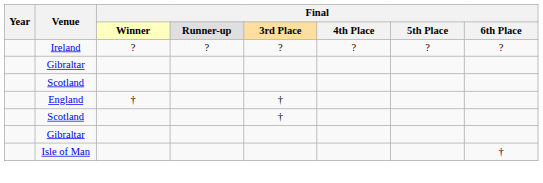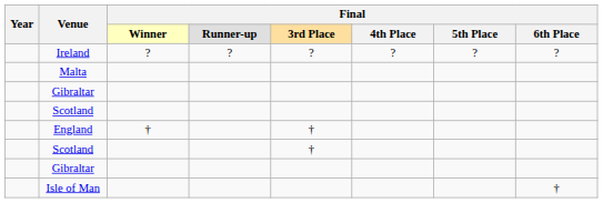 <table class="wikitable" style="font-size: 90%; text-align: center;">
 <tr>
 <th rowspan="2" width="5%">Year</th>
 <th rowspan="2" width="10%">Venue</th>
 <th colspan="6">Final</th>
 </tr>
 <tr>
 <td width="12%" style="text-align:center;background:#ffffbf;"><strong>Winner</strong></td>
 <td width="12%" style="text-align:center; background:#dfdfdf;"><strong>Runner-up</strong></td>
 <td width="12%" style="text-align:center; background:#ffdf9f;"><strong>3rd Place</strong></td>
 <th width="12%">4th Place</th>
 <th width="12%">5th Place</th>
 <th width="12%">6th Place</th>
 </tr>
 <tr>
 <td></td>
 <td><a href='#'>Ireland</a></td>
 <td>?</td>
 <td>?</td>
 <td>?</td>
 <td>?</td>
 <td>?</td>
 <td>?</td>
+</tr>
+<tr>
+<td></td>
+<td><a href='#'>Malta</a></td>
+<td></td>
+<td></td>
+<td></td>
+<td></td>
+<td></td>
+<td></td>
 </tr>
 <tr>
 <td></td>
 <td><a href='#'>Gibraltar</a></td>
 <td></td>
 <td></td>
 <td></td>
 <td></td>
 <td></td>
 <td></td>
 </tr>
 <tr>
 <td></td>
 <td><a href='#'>Scotland</a></td>
 <td></td>
 <td></td>
 <td></td>
 <td></td>
 <td></td>
 <td></td>
 </tr>
 <tr>
 <td></td>
 <td><a href='#'>England</a></td>
 <td> †</td>
 <td></td>
 <td> †</td>
 <td></td>
 <td></td>
 <td></td>
 </tr>
 <tr>
 <td></td>
 <td><a href='#'>Scotland</a></td>
 <td></td>
 <td></td>
 <td> †</td>
 <td></td>
 <td></td>
 <td></td>
 </tr>
 <tr>
 <td></td>
 <td><a href='#'>Gibraltar</a></td>
 <td></td>
 <td></td>
 <td></td>
 <td></td>
 <td></td>
 <td></td>
 </tr>
 <tr>
 <td></td>
 <td><a href='#'>Isle of Man</a></td>
 <td></td>
 <td></td>
 <td></td>
 <td></td>
 <td></td>
 <td> †</td>
 </tr>
 </table>
